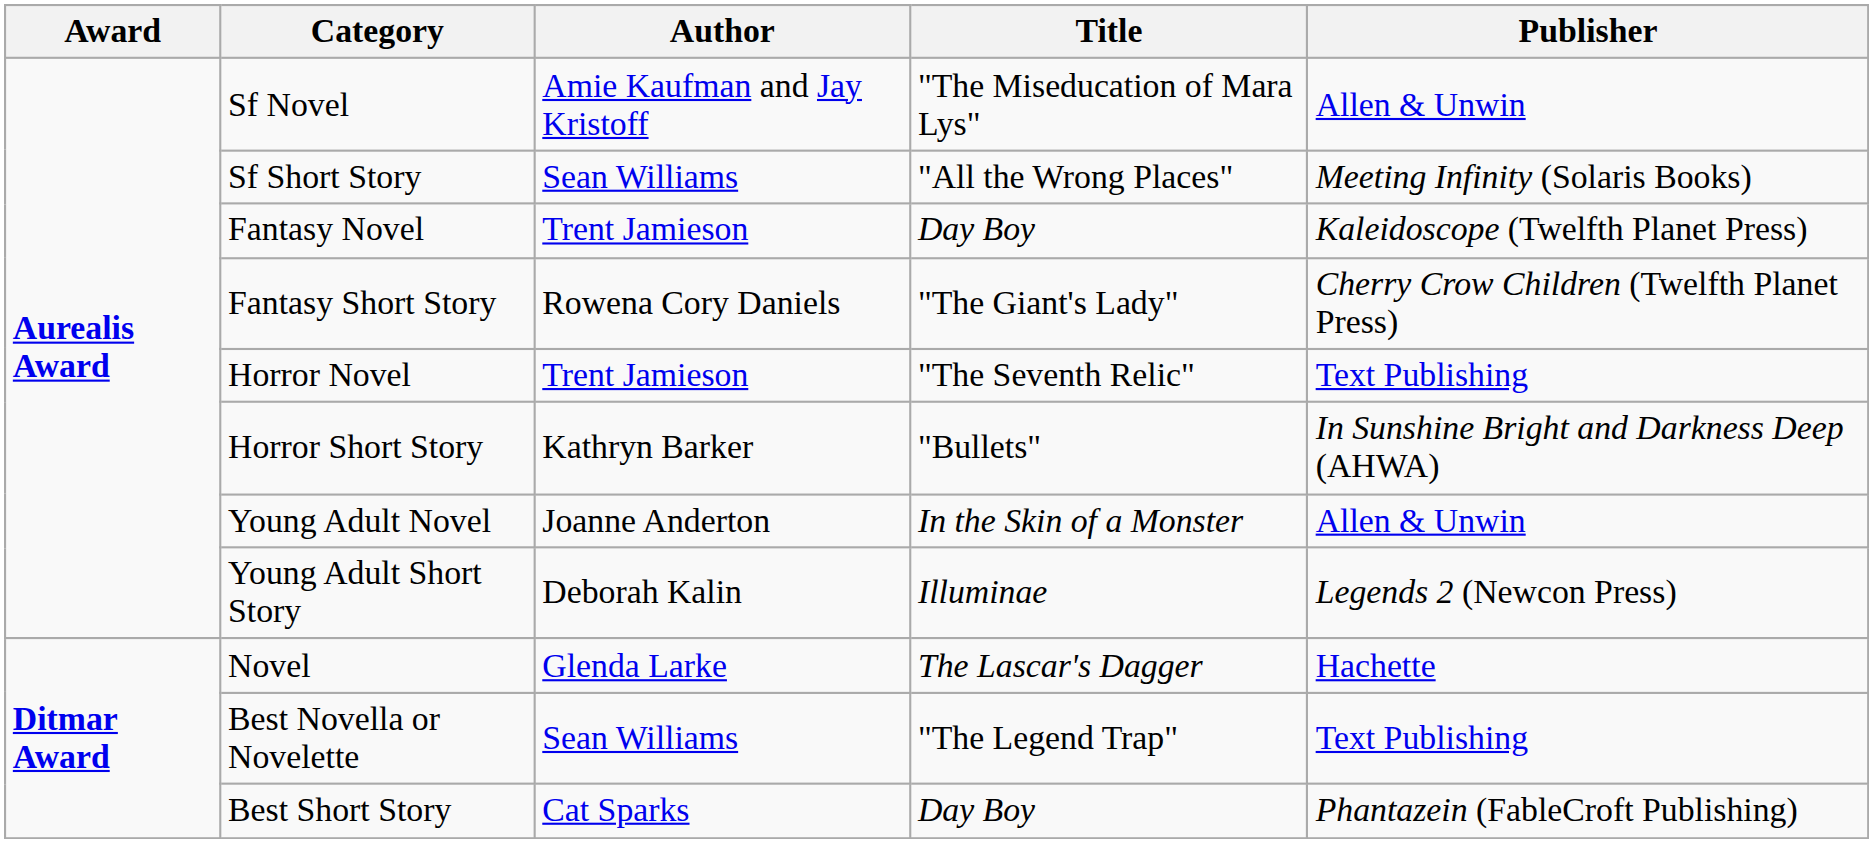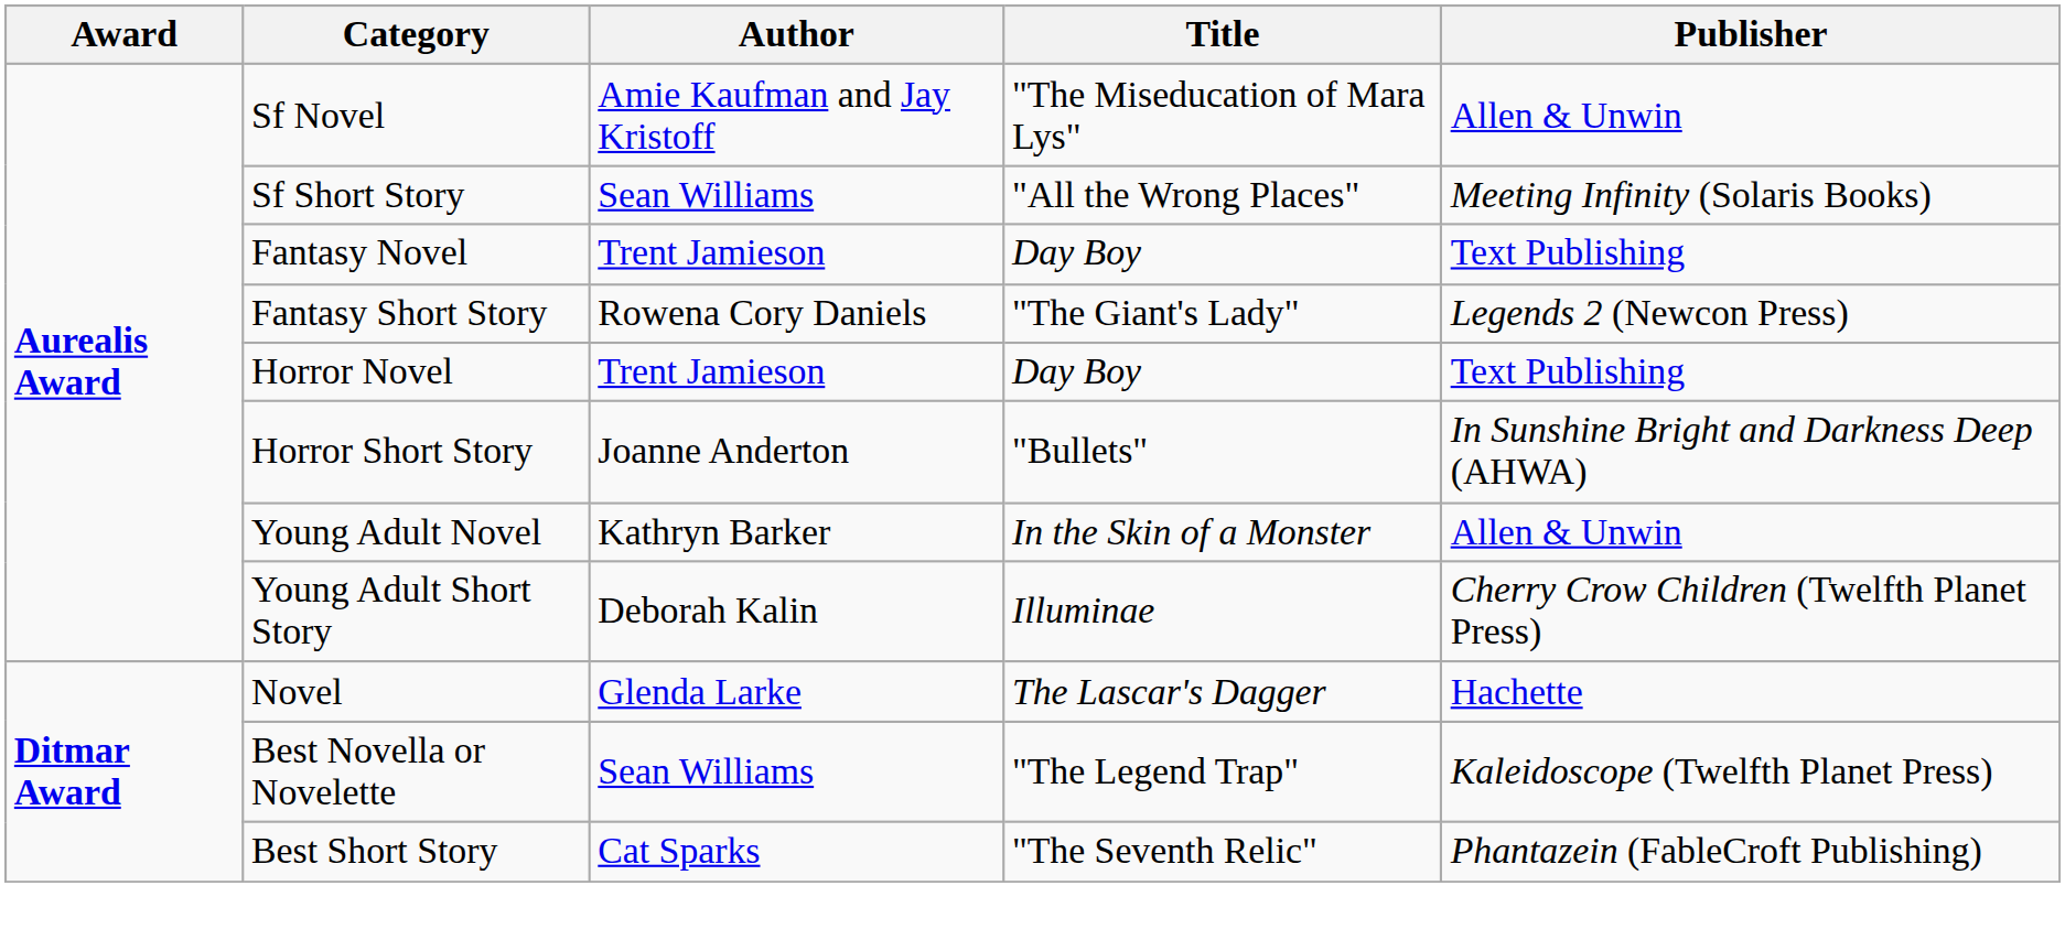 <table class="wikitable" width=100%>
 <tr>
 <th>Award</th>
 <th>Category</th>
 <th>Author</th>
 <th>Title</th>
 <th>Publisher</th>
 </tr>
 <tr>
 <td rowspan=8><strong><a href='#'>Aurealis Award</a></strong></td>
 <td>Sf Novel</td>
 <td><a href='#'>Amie Kaufman</a> and <a href='#'>Jay Kristoff</a></td>
 <td>"The Miseducation of Mara Lys"</td>
 <td><a href='#'>Allen & Unwin</a></td>
 </tr>
 <tr>
 <td>Sf Short Story</td>
 <td><a href='#'>Sean Williams</a></td>
 <td>"All the Wrong Places"</td>
 <td><em>Meeting Infinity</em> (Solaris Books)</td>
 </tr>
 <tr>
 <td>Fantasy Novel</td>
 <td><a href='#'>Trent Jamieson</a></td>
 <td><em>Day Boy</em></td>
-<td><em>Kaleidoscope</em> (Twelfth Planet Press)</td>
+<td><a href='#'>Text Publishing</a></td>
 </tr>
 <tr>
 <td>Fantasy Short Story</td>
 <td>Rowena Cory Daniels</td>
 <td>"The Giant's Lady"</td>
-<td><em>Cherry Crow Children</em> (Twelfth Planet Press)</td>
+<td><em>Legends 2</em> (Newcon Press)</td>
 </tr>
 <tr>
 <td>Horror Novel</td>
 <td><a href='#'>Trent Jamieson</a></td>
-<td>"The Seventh Relic"</td>
+<td><em>Day Boy</em></td>
 <td><a href='#'>Text Publishing</a></td>
 </tr>
 <tr>
 <td>Horror Short Story</td>
-<td>Kathryn Barker</td>
+<td>Joanne Anderton</td>
 <td>"Bullets"</td>
 <td><em>In Sunshine Bright and Darkness Deep</em> (AHWA)</td>
 </tr>
 <tr>
 <td>Young Adult Novel</td>
-<td>Joanne Anderton</td>
+<td>Kathryn Barker</td>
 <td><em>In the Skin of a Monster</em></td>
 <td><a href='#'>Allen & Unwin</a></td>
 </tr>
 <tr>
 <td>Young Adult Short Story</td>
 <td>Deborah Kalin</td>
 <td><em>Illuminae</em></td>
-<td><em>Legends 2</em> (Newcon Press)</td>
+<td><em>Cherry Crow Children</em> (Twelfth Planet Press)</td>
 </tr>
 <tr>
 <td rowspan=3><strong><a href='#'>Ditmar Award</a></strong></td>
 <td>Novel</td>
 <td><a href='#'>Glenda Larke</a></td>
 <td><em>The Lascar's Dagger</em></td>
 <td><a href='#'>Hachette</a></td>
 </tr>
 <tr>
 <td>Best Novella or Novelette</td>
 <td><a href='#'>Sean Williams</a></td>
 <td>"The Legend Trap"</td>
-<td><a href='#'>Text Publishing</a></td>
+<td><em>Kaleidoscope</em> (Twelfth Planet Press)</td>
 </tr>
 <tr>
 <td>Best Short Story</td>
 <td><a href='#'>Cat Sparks</a></td>
-<td><em>Day Boy</em></td>
+<td>"The Seventh Relic"</td>
 <td><em>Phantazein</em> (FableCroft Publishing)</td>
 </tr>
 <tr>
 </tr>
 </table>
